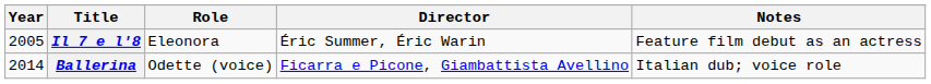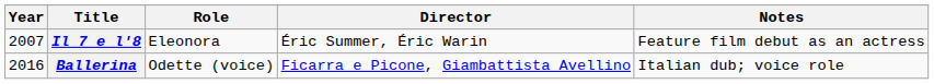 <table class="wikitable">
 <tr>
 </tr>
 <tr>
 <th>Year</th>
 <th>Title</th>
 <th>Role</th>
 <th>Director</th>
 <th>Notes</th>
 </tr>
 <tr>
-<td>2005</td>
+<td>2007</td>
 <th><em><a href='#'>Il 7 e l'8</a></em></th>
 <td>Eleonora</td>
 <td>Éric Summer, Éric Warin</td>
 <td>Feature film debut as an actress</td>
 </tr>
 <tr>
-<td>2014</td>
+<td>2016</td>
 <th><em><a href='#'>Ballerina</a></em></th>
 <td>Odette (voice)</td>
 <td><a href='#'>Ficarra e Picone</a>, <a href='#'>Giambattista Avellino</a></td>
 <td>Italian dub; voice role</td>
 </tr>
 </table>
